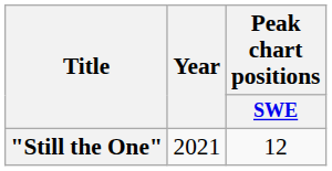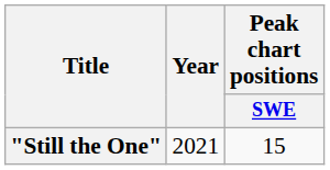 <table class="wikitable plainrowheaders" style="text-align:center;">
 <tr>
 <th scope="col" rowspan="2">Title</th>
 <th scope="col" rowspan="2">Year</th>
 <th scope="col" colspan="1">Peak chart positions</th>
 </tr>
 <tr>
 <th scope="col" style="width:3em;font-size:85%;"><a href='#'>SWE</a><br></th>
 </tr>
 <tr>
 <th scope="row">"Still the One"</th>
 <td>2021</td>
-<td>12</td>
+<td>15</td>
 </tr>
 </table>
